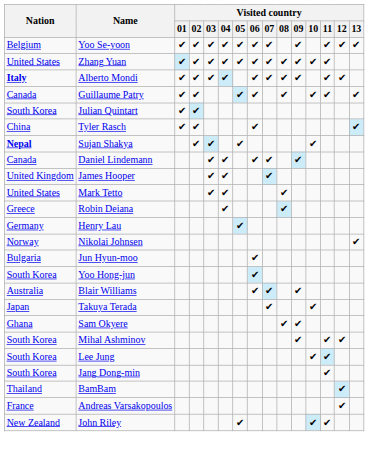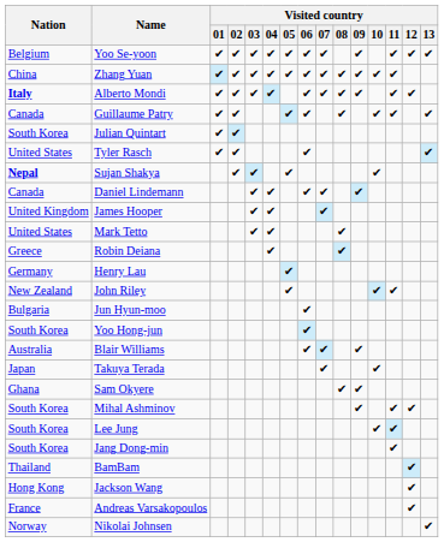 <table class="wikitable sortable" style="font-size: 90%;">
 <tr>
 <th rowspan="2">Nation</th>
 <th rowspan="2">Name</th>
 <th colspan="13">Visited country</th>
 </tr>
 <tr>
 <th>01</th>
 <th>02</th>
 <th>03</th>
 <th>04</th>
 <th>05</th>
 <th>06</th>
 <th>07</th>
 <th>08</th>
 <th>09</th>
 <th>10</th>
 <th>11</th>
 <th>12</th>
 <th>13</th>
 </tr>
 <tr>
 <td align="left"><a href='#'>Belgium</a></td>
 <td align="left"><a href='#'>Yoo Se-yoon</a></td>
 <td align="center">✔</td>
 <td align="center">✔</td>
 <td align="center">✔</td>
 <td align="center">✔</td>
 <td align="center">✔</td>
 <td align="center">✔</td>
 <td align="center">✔</td>
 <td></td>
 <td align="center">✔</td>
 <td></td>
 <td align="center">✔</td>
 <td align="center">✔</td>
 <td align="center">✔</td>
 </tr>
 <tr>
-<td align="left"><a href='#'>United States</a></td>
+<td align="left"><a href='#'>China</a></td>
 <td align="left"><a href='#'>Zhang Yuan</a></td>
 <td align="center" style="background:#CDECFA;">✔</td>
 <td align="center">✔</td>
 <td align="center">✔</td>
 <td align="center">✔</td>
 <td align="center">✔</td>
 <td align="center">✔</td>
 <td align="center">✔</td>
 <td align="center">✔</td>
 <td align="center">✔</td>
 <td align="center">✔</td>
 <td align="center">✔</td>
 <td></td>
 <td></td>
 </tr>
 <tr>
 <td align="left"><strong><a href='#'>Italy</a></strong></td>
 <td align="left"><a href='#'>Alberto Mondi</a></td>
 <td align="center">✔</td>
 <td align="center">✔</td>
 <td align="center">✔</td>
 <td align="center" style="background:#CDECFA;">✔</td>
 <td></td>
 <td align="center">✔</td>
 <td align="center">✔</td>
 <td align="center">✔</td>
 <td align="center">✔</td>
 <td></td>
 <td align="center">✔</td>
 <td align="center">✔</td>
 <td></td>
 </tr>
 <tr>
 <td align="left"><a href='#'>Canada</a></td>
 <td align="left"><a href='#'>Guillaume Patry</a></td>
 <td align="center">✔</td>
 <td align="center">✔</td>
 <td></td>
 <td></td>
 <td align="center" style="background:#CDECFA;">✔</td>
 <td align="center">✔</td>
 <td></td>
 <td align="center">✔</td>
 <td></td>
 <td align="center">✔</td>
 <td align="center">✔</td>
 <td></td>
 <td align="center">✔</td>
 </tr>
 <tr>
 <td align="left"><a href='#'>South Korea</a></td>
 <td align="left"><a href='#'>Julian Quintart</a></td>
 <td align="center">✔</td>
 <td align="center" style="background:#CDECFA;">✔</td>
 <td></td>
 <td></td>
 <td></td>
 <td></td>
 <td></td>
 <td></td>
 <td></td>
 <td></td>
 <td></td>
 <td></td>
 <td></td>
 </tr>
 <tr>
-<td align="left"><a href='#'>China</a></td>
+<td align="left"><a href='#'>United States</a></td>
 <td align="left"><a href='#'>Tyler Rasch</a></td>
 <td align="center">✔</td>
 <td align="center">✔</td>
 <td></td>
 <td></td>
 <td></td>
 <td align="center">✔</td>
 <td></td>
 <td></td>
 <td></td>
 <td></td>
 <td></td>
 <td></td>
 <td align="center" style="background:#CDECFA;">✔</td>
 </tr>
 <tr>
 <td align="left"><strong><a href='#'>Nepal</a></strong></td>
 <td align="left"><a href='#'>Sujan Shakya</a></td>
 <td></td>
 <td align="center">✔</td>
 <td align="center" style="background:#CDECFA;">✔</td>
 <td></td>
 <td align="center">✔</td>
 <td></td>
 <td></td>
 <td></td>
 <td></td>
 <td align="center">✔</td>
 <td></td>
 <td></td>
 <td></td>
 </tr>
 <tr>
 <td align="left"><a href='#'>Canada</a></td>
 <td align="left"><a href='#'>Daniel Lindemann</a></td>
 <td></td>
 <td></td>
 <td align="center">✔</td>
 <td align="center">✔</td>
 <td></td>
 <td align="center">✔</td>
 <td align="center">✔</td>
 <td></td>
 <td align="center" style="background:#CDECFA;">✔</td>
 <td></td>
 <td></td>
 <td></td>
 <td></td>
 </tr>
 <tr>
 <td align="left"><a href='#'>United Kingdom</a></td>
 <td align="left"><a href='#'>James Hooper</a></td>
 <td></td>
 <td></td>
 <td align="center">✔</td>
 <td align="center">✔</td>
 <td></td>
 <td></td>
 <td align="center" style="background:#CDECFA;">✔</td>
 <td></td>
 <td></td>
 <td></td>
 <td></td>
 <td></td>
 <td></td>
 </tr>
 <tr>
 <td align="left"><a href='#'>United States</a></td>
 <td align="left"><a href='#'>Mark Tetto</a></td>
 <td></td>
 <td></td>
 <td align="center">✔</td>
 <td align="center">✔</td>
 <td></td>
 <td></td>
 <td></td>
 <td align="center">✔</td>
 <td></td>
 <td></td>
 <td></td>
 <td></td>
 <td></td>
 </tr>
 <tr>
 <td align="left"><a href='#'>Greece</a></td>
 <td align="left"><a href='#'>Robin Deiana</a></td>
 <td></td>
 <td></td>
 <td></td>
 <td align="center">✔</td>
 <td></td>
 <td></td>
 <td></td>
 <td align="center" style="background:#CDECFA;">✔</td>
 <td></td>
 <td></td>
 <td></td>
 <td></td>
 <td></td>
 </tr>
 <tr>
 <td align="left"><a href='#'>Germany</a></td>
 <td align="left"><a href='#'>Henry Lau</a></td>
 <td></td>
 <td></td>
 <td></td>
 <td></td>
 <td align="center" style="background:#CDECFA;">✔</td>
 <td></td>
 <td></td>
 <td></td>
 <td></td>
 <td></td>
 <td></td>
 <td></td>
 <td></td>
 </tr>
 <tr>
-<td align="left"><a href='#'>Norway</a></td>
-<td align="left"><a href='#'>Nikolai Johnsen</a></td>
-<td></td>
-<td></td>
-<td></td>
-<td></td>
-<td></td>
-<td></td>
-<td></td>
-<td></td>
+<td align="left"><a href='#'>New Zealand</a></td>
+<td align="left"><a href='#'>John Riley</a></td>
 <td></td>
 <td></td>
 <td></td>
 <td></td>
 <td align="center">✔</td>
+<td></td>
+<td></td>
+<td></td>
+<td></td>
+<td align="center" style="background:#CDECFA;">✔</td>
+<td align="center">✔</td>
+<td></td>
+<td></td>
 </tr>
 <tr>
 <td align="left"><a href='#'>Bulgaria</a></td>
 <td align="left"><a href='#'>Jun Hyun-moo</a></td>
 <td></td>
 <td></td>
 <td></td>
 <td></td>
 <td></td>
 <td align="center">✔</td>
 <td></td>
 <td></td>
 <td></td>
 <td></td>
 <td></td>
 <td></td>
 <td></td>
 </tr>
 <tr>
 <td align="left"><a href='#'>South Korea</a></td>
 <td align="left"><a href='#'>Yoo Hong-jun</a></td>
 <td></td>
 <td></td>
 <td></td>
 <td></td>
 <td></td>
 <td align="center" style="background:#CDECFA;">✔</td>
 <td></td>
 <td></td>
 <td></td>
 <td></td>
 <td></td>
 <td></td>
 <td></td>
 </tr>
 <tr>
 <td align="left"><a href='#'>Australia</a></td>
 <td align="left"><a href='#'>Blair Williams</a></td>
 <td></td>
 <td></td>
 <td></td>
 <td></td>
 <td></td>
 <td align="center">✔</td>
 <td align="center" style="background:#CDECFA;">✔</td>
 <td></td>
 <td align="center">✔</td>
 <td></td>
 <td></td>
 <td></td>
 <td></td>
 </tr>
 <tr>
 <td align="left"><a href='#'>Japan</a></td>
 <td align="left"><a href='#'>Takuya Terada</a></td>
 <td></td>
 <td></td>
 <td></td>
 <td></td>
 <td></td>
 <td></td>
 <td align="center">✔</td>
 <td></td>
 <td></td>
 <td align="center">✔</td>
 <td></td>
 <td></td>
 <td></td>
 </tr>
 <tr>
 <td align="left"><a href='#'>Ghana</a></td>
 <td align="left"><a href='#'>Sam Okyere</a></td>
 <td></td>
 <td></td>
 <td></td>
 <td></td>
 <td></td>
 <td></td>
 <td></td>
 <td align="center">✔</td>
 <td align="center">✔</td>
 <td></td>
 <td></td>
 <td></td>
 <td></td>
 </tr>
 <tr>
 <td align="left"><a href='#'>South Korea</a></td>
 <td align="left"><a href='#'>Mihal Ashminov</a></td>
 <td></td>
 <td></td>
 <td></td>
 <td></td>
 <td></td>
 <td></td>
 <td></td>
 <td></td>
 <td align="center">✔</td>
 <td></td>
 <td align="center">✔</td>
 <td align="center">✔</td>
 <td></td>
 </tr>
 <tr>
 <td align="left"><a href='#'>South Korea</a></td>
 <td align="left"><a href='#'>Lee Jung</a></td>
 <td></td>
 <td></td>
 <td></td>
 <td></td>
 <td></td>
 <td></td>
 <td></td>
 <td></td>
 <td></td>
 <td align="center">✔</td>
 <td align="center" style="background:#CDECFA;">✔</td>
 <td></td>
 <td></td>
 </tr>
 <tr>
 <td align="left"><a href='#'>South Korea</a></td>
 <td align="left"><a href='#'>Jang Dong-min</a></td>
 <td></td>
 <td></td>
 <td></td>
 <td></td>
 <td></td>
 <td></td>
 <td></td>
 <td></td>
 <td></td>
 <td></td>
 <td align="center">✔</td>
 <td></td>
 <td></td>
 </tr>
 <tr>
 <td align="left"><a href='#'>Thailand</a></td>
 <td align="left"><a href='#'>BamBam</a></td>
 <td></td>
 <td></td>
 <td></td>
 <td></td>
 <td></td>
 <td></td>
 <td></td>
 <td></td>
 <td></td>
 <td></td>
 <td></td>
 <td align="center" style="background:#CDECFA;">✔</td>
 <td></td>
 </tr>
 <tr>
+<td align="left"><a href='#'>Hong Kong</a></td>
+<td align="left"><a href='#'>Jackson Wang</a></td>
+<td></td>
+<td></td>
+<td></td>
+<td></td>
+<td></td>
+<td></td>
+<td></td>
+<td></td>
+<td></td>
+<td></td>
+<td></td>
+<td align="center">✔</td>
+<td></td>
+</tr>
+<tr>
 <td align="left"><a href='#'>France</a></td>
 <td align="left"><a href='#'>Andreas Varsakopoulos</a></td>
 <td></td>
 <td></td>
 <td></td>
 <td></td>
 <td></td>
 <td></td>
 <td></td>
 <td></td>
 <td></td>
 <td></td>
 <td></td>
 <td align="center">✔</td>
 <td></td>
 </tr>
 <tr>
-<td align="left"><a href='#'>New Zealand</a></td>
-<td align="left"><a href='#'>John Riley</a></td>
+<td align="left"><a href='#'>Norway</a></td>
+<td align="left"><a href='#'>Nikolai Johnsen</a></td>
+<td></td>
+<td></td>
+<td></td>
+<td></td>
+<td></td>
+<td></td>
+<td></td>
+<td></td>
 <td></td>
 <td></td>
 <td></td>
 <td></td>
 <td align="center">✔</td>
-<td></td>
-<td></td>
-<td></td>
-<td></td>
-<td align="center" style="background:#CDECFA;">✔</td>
-<td align="center">✔</td>
-<td></td>
-<td></td>
 </tr>
 </table>
